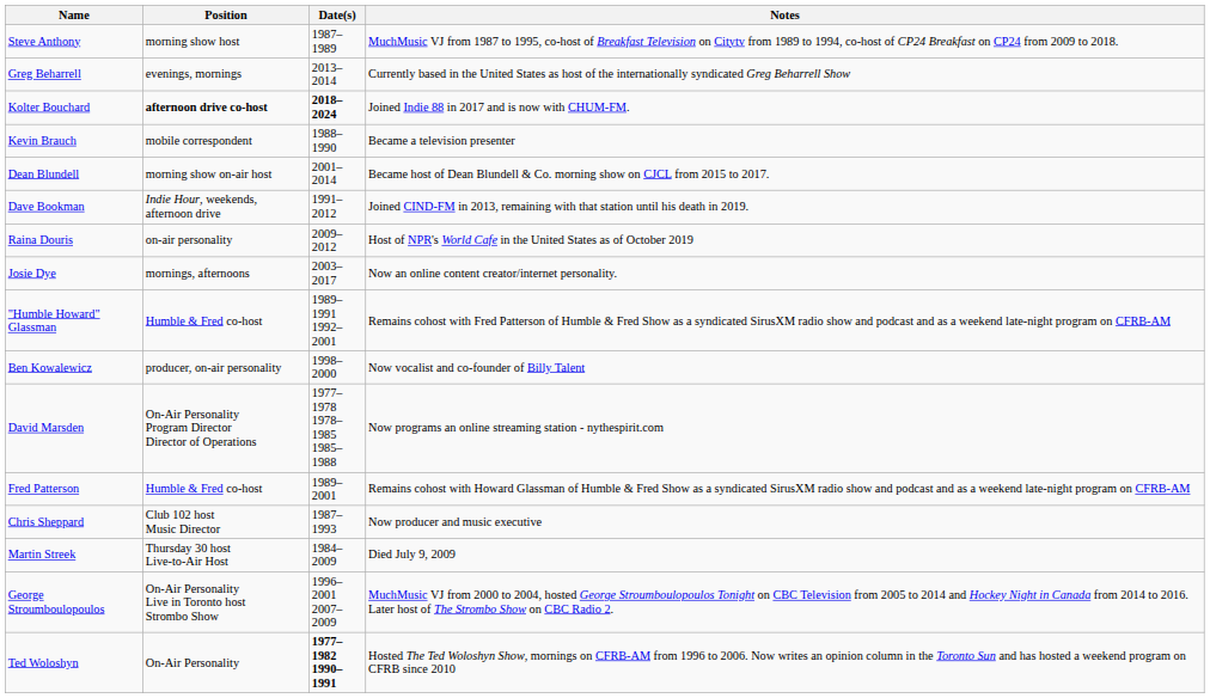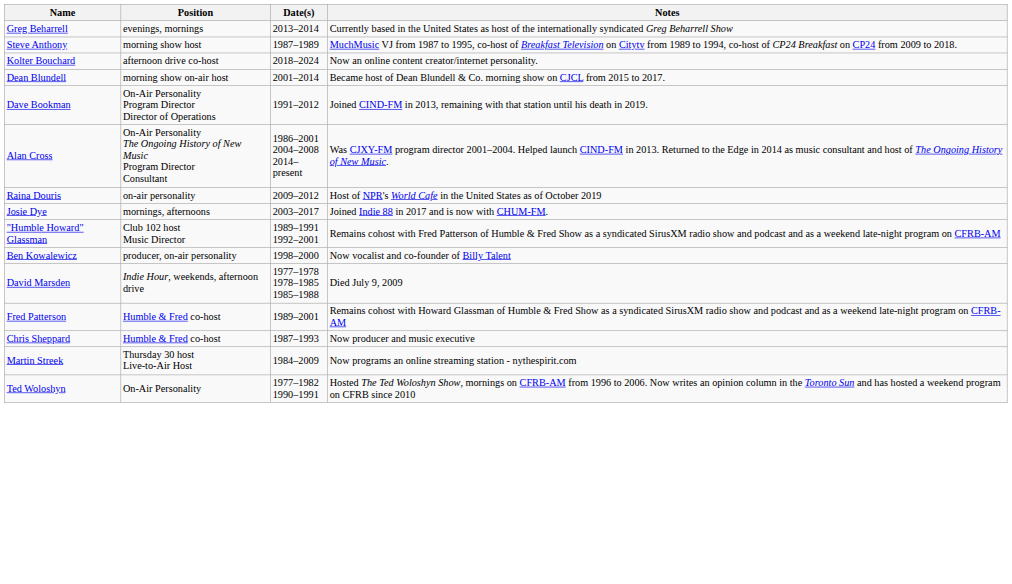 <table class="wikitable sortable">
 <tr>
 <th>Name</th>
 <th>Position</th>
 <th>Date(s)</th>
 <th>Notes</th>
 </tr>
 <tr>
+<td><a href='#'>Greg Beharrell</a></td>
+<td>evenings, mornings</td>
+<td>2013–2014</td>
+<td>Currently based in the United States as host of the internationally syndicated <em>Greg Beharrell Show</em></td>
+</tr>
+<tr>
 <td><a href='#'>Steve Anthony</a></td>
 <td>morning show host</td>
 <td>1987–1989</td>
 <td><a href='#'>MuchMusic</a> VJ from 1987 to 1995, co-host of <em><a href='#'>Breakfast Television</a></em> on <a href='#'>Citytv</a>  from 1989 to 1994, co-host of <em>CP24 Breakfast</em> on <a href='#'>CP24</a> from 2009 to 2018.</td>
 </tr>
 <tr>
-<td><a href='#'>Greg Beharrell</a></td>
-<td>evenings, mornings</td>
-<td>2013–2014</td>
-<td>Currently based in the United States as host of the internationally syndicated <em>Greg Beharrell Show</em></td>
-</tr>
-<tr>
 <td><a href='#'>Kolter Bouchard</a></td>
-<td><strong>afternoon drive co-host</strong></td>
-<td><strong>2018–2024</strong></td>
-<td>Joined <a href='#'>Indie 88</a> in 2017 and is now with <a href='#'>CHUM-FM</a>.</td>
-</tr>
-<tr>
-<td><a href='#'>Kevin Brauch</a></td>
-<td>mobile correspondent</td>
-<td>1988–1990</td>
-<td>Became a television presenter</td>
+<td>afternoon drive co-host</td>
+<td>2018–2024</td>
+<td>Now an online content creator/internet personality.</td>
 </tr>
 <tr>
 <td><a href='#'>Dean Blundell</a></td>
 <td>morning show on-air host</td>
 <td>2001–2014</td>
 <td>Became host of Dean Blundell & Co. morning show on <a href='#'>CJCL</a> from 2015 to 2017.</td>
 </tr>
 <tr>
 <td><a href='#'>Dave Bookman</a></td>
-<td><em>Indie Hour</em>, weekends, afternoon drive</td>
+<td>On-Air Personality<br>Program Director<br>Director of Operations</td>
 <td>1991–2012</td>
 <td>Joined <a href='#'>CIND-FM</a> in 2013, remaining with that station until his death in 2019.</td>
+</tr>
+<tr>
+<td><a href='#'>Alan Cross</a></td>
+<td>On-Air Personality<br><em>The Ongoing History of New Music</em><br>Program Director<br>Consultant</td>
+<td>1986–2001<br>2004–2008<br>2014–present</td>
+<td>Was <a href='#'>CJXY-FM</a> program director 2001–2004. Helped launch <a href='#'>CIND-FM</a> in 2013. Returned to the Edge in 2014 as music consultant and host of <em><a href='#'>The Ongoing History of New Music</a></em>.</td>
 </tr>
 <tr>
 <td><a href='#'>Raina Douris</a></td>
 <td>on-air personality</td>
 <td>2009–2012</td>
 <td>Host of <a href='#'>NPR</a>'s <em><a href='#'>World Cafe</a></em> in the United States as of October 2019</td>
 </tr>
 <tr>
 <td><a href='#'>Josie Dye</a></td>
 <td>mornings, afternoons</td>
 <td>2003–2017</td>
-<td>Now an online content creator/internet personality.</td>
+<td>Joined <a href='#'>Indie 88</a> in 2017 and is now with <a href='#'>CHUM-FM</a>.</td>
 </tr>
 <tr>
 <td><a href='#'>"Humble Howard" Glassman</a></td>
-<td><a href='#'>Humble & Fred</a> co-host</td>
+<td>Club 102 host<br>Music Director</td>
 <td>1989–1991<br>1992–2001</td>
 <td>Remains cohost with Fred Patterson of Humble & Fred Show as a syndicated SirusXM radio show and podcast and as a weekend late-night program on <a href='#'>CFRB-AM</a></td>
 </tr>
 <tr>
 <td><a href='#'>Ben Kowalewicz</a><br></td>
 <td>producer, on-air personality</td>
 <td>1998–2000</td>
 <td>Now vocalist and co-founder of <a href='#'>Billy Talent</a></td>
 </tr>
 <tr>
 <td><a href='#'>David Marsden</a></td>
-<td>On-Air Personality<br>Program Director<br>Director of Operations</td>
+<td><em>Indie Hour</em>, weekends, afternoon drive</td>
 <td>1977–1978<br>1978–1985<br>1985–1988</td>
-<td>Now programs an online streaming station - nythespirit.com</td>
+<td>Died July 9, 2009</td>
 </tr>
 <tr>
 <td><a href='#'>Fred Patterson</a></td>
 <td><a href='#'>Humble & Fred</a> co-host</td>
 <td>1989–2001</td>
 <td>Remains cohost with Howard Glassman of Humble & Fred Show as a syndicated SirusXM radio show and podcast and as a weekend late-night program on <a href='#'>CFRB-AM</a></td>
 </tr>
 <tr>
 <td><a href='#'>Chris Sheppard</a></td>
-<td>Club 102 host<br>Music Director</td>
+<td><a href='#'>Humble & Fred</a> co-host</td>
 <td>1987–1993</td>
 <td>Now producer and music executive</td>
 </tr>
 <tr>
 <td><a href='#'>Martin Streek</a></td>
 <td>Thursday 30 host<br>Live-to-Air Host</td>
 <td>1984–2009</td>
-<td>Died July 9, 2009</td>
-</tr>
-<tr>
-<td><a href='#'>George Stroumboulopoulos</a></td>
-<td>On-Air Personality<br>Live in Toronto host<br>Strombo Show</td>
-<td>1996–2001<br>2007–2009</td>
-<td><a href='#'>MuchMusic</a> VJ from 2000 to 2004, hosted <em><a href='#'>George Stroumboulopoulos Tonight</a></em> on <a href='#'>CBC Television</a> from 2005 to 2014 and <em><a href='#'>Hockey Night in Canada</a></em> from 2014 to 2016. Later host of <em><a href='#'>The Strombo Show</a></em> on <a href='#'>CBC Radio 2</a>.</td>
+<td>Now programs an online streaming station - nythespirit.com</td>
 </tr>
 <tr>
 <td><a href='#'>Ted Woloshyn</a></td>
 <td>On-Air Personality</td>
-<td><strong>1977–1982<br>1990–1991</strong></td>
+<td>1977–1982<br>1990–1991</td>
 <td>Hosted <em>The Ted Woloshyn Show</em>, mornings on <a href='#'>CFRB-AM</a> from 1996 to 2006.  Now writes an opinion column in the <em><a href='#'>Toronto Sun</a></em> and has hosted a weekend program on CFRB since 2010</td>
 </tr>
 </table>
